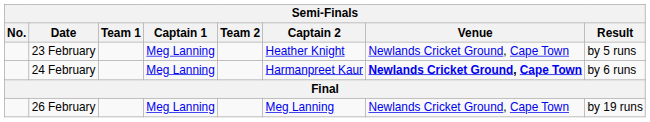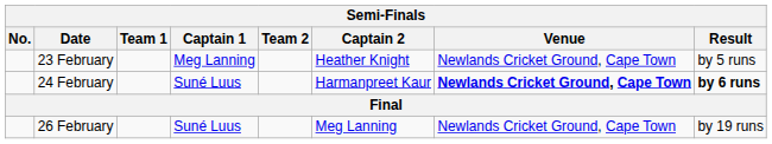 <table class="wikitable">
 <tr>
 <th colspan="9">Semi-Finals</th>
 </tr>
 <tr>
 <th>No.</th>
 <th>Date</th>
 <th>Team 1</th>
 <th>Captain 1</th>
 <th>Team 2</th>
 <th>Captain 2</th>
 <th>Venue</th>
 <th>Result</th>
 </tr>
 <tr>
 <td></td>
 <td>23 February</td>
 <td></td>
 <td><a href='#'>Meg Lanning</a></td>
 <td></td>
 <td><a href='#'>Heather Knight</a></td>
 <td><a href='#'>Newlands Cricket Ground</a>, <a href='#'>Cape Town</a></td>
 <td> by 5 runs</td>
 </tr>
 <tr>
 <td></td>
 <td>24 February</td>
 <td></td>
-<td><a href='#'>Meg Lanning</a></td>
+<td><a href='#'>Suné Luus</a></td>
 <td></td>
 <td><a href='#'>Harmanpreet Kaur</a></td>
 <td><strong><a href='#'>Newlands Cricket Ground</a>, <a href='#'>Cape Town</a></strong></td>
-<td> by 6 runs</td>
+<td><strong> by 6 runs</strong></td>
 </tr>
 <tr>
 <th colspan="9">Final</th>
 </tr>
 <tr>
 <td></td>
 <td>26 February</td>
 <td></td>
-<td><a href='#'>Meg Lanning</a></td>
+<td><a href='#'>Suné Luus</a></td>
 <td></td>
 <td><a href='#'>Meg Lanning</a></td>
 <td><a href='#'>Newlands Cricket Ground</a>, <a href='#'>Cape Town</a></td>
 <td> by 19 runs</td>
 </tr>
 </table>
